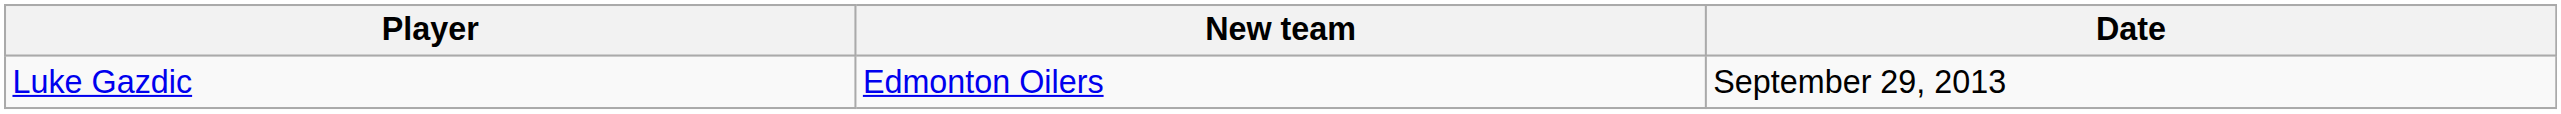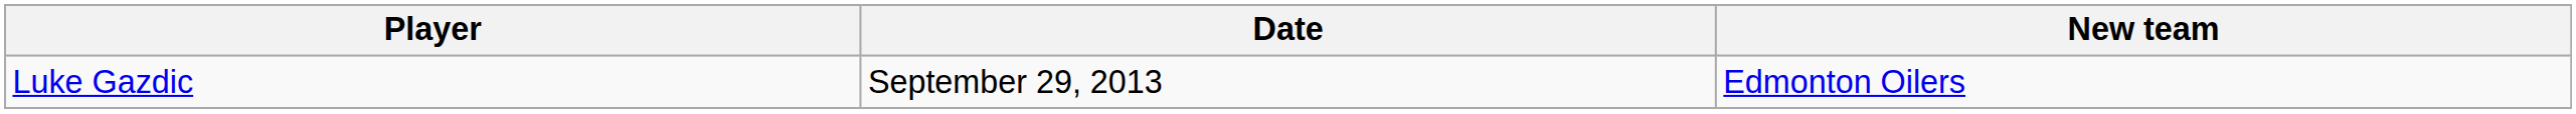 <table class="wikitable" style="width:100%;">
 <tr style="text-align:center; background:#ddd;">
 <th style="width:33%;">Player</th>
+<th style="width:33%;">Date</th>
 <th style="width:33%;">New team</th>
-<th style="width:33%;">Date</th>
 </tr>
 <tr>
 <td><a href='#'>Luke Gazdic</a></td>
+<td>September 29, 2013</td>
 <td><a href='#'>Edmonton Oilers</a></td>
-<td>September 29, 2013</td>
 </tr>
 </table>
